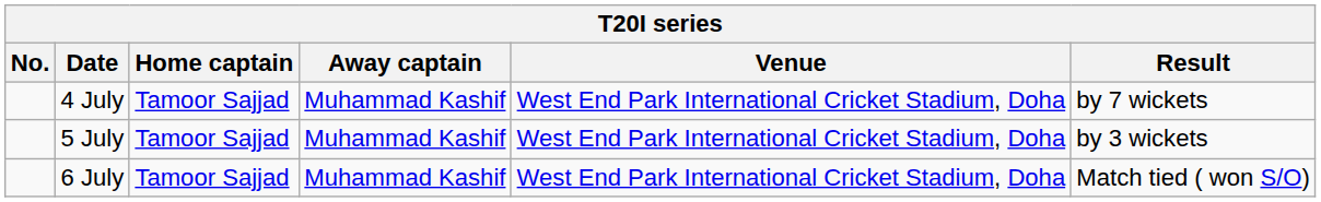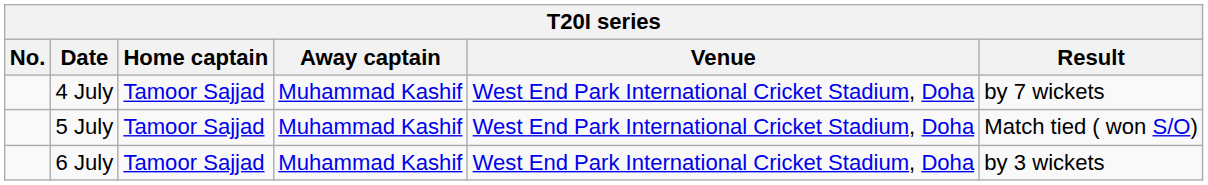 <table class="wikitable">
 <tr>
 <th colspan="8">T20I series</th>
 </tr>
 <tr>
 <th>No.</th>
 <th>Date</th>
 <th>Home captain</th>
 <th>Away captain</th>
 <th>Venue</th>
 <th>Result</th>
 </tr>
 <tr>
 <td></td>
 <td>4 July</td>
 <td><a href='#'>Tamoor Sajjad</a></td>
 <td><a href='#'>Muhammad Kashif</a></td>
 <td><a href='#'>West End Park International Cricket Stadium</a>, <a href='#'>Doha</a></td>
 <td> by 7 wickets</td>
 </tr>
 <tr>
 <td></td>
 <td>5 July</td>
 <td><a href='#'>Tamoor Sajjad</a></td>
 <td><a href='#'>Muhammad Kashif</a></td>
 <td><a href='#'>West End Park International Cricket Stadium</a>, <a href='#'>Doha</a></td>
-<td> by 3 wickets</td>
+<td>Match tied ( won <a href='#'>S/O</a>)</td>
 </tr>
 <tr>
 <td></td>
 <td>6 July</td>
 <td><a href='#'>Tamoor Sajjad</a></td>
 <td><a href='#'>Muhammad Kashif</a></td>
 <td><a href='#'>West End Park International Cricket Stadium</a>, <a href='#'>Doha</a></td>
-<td>Match tied ( won <a href='#'>S/O</a>)</td>
+<td> by 3 wickets</td>
 </tr>
 </table>
